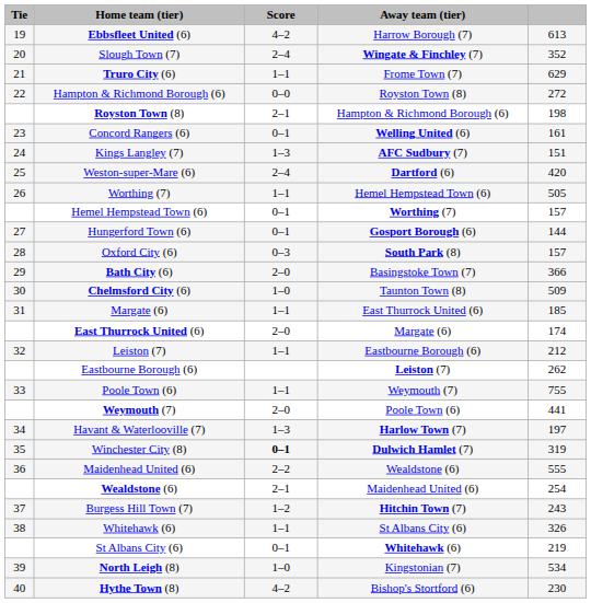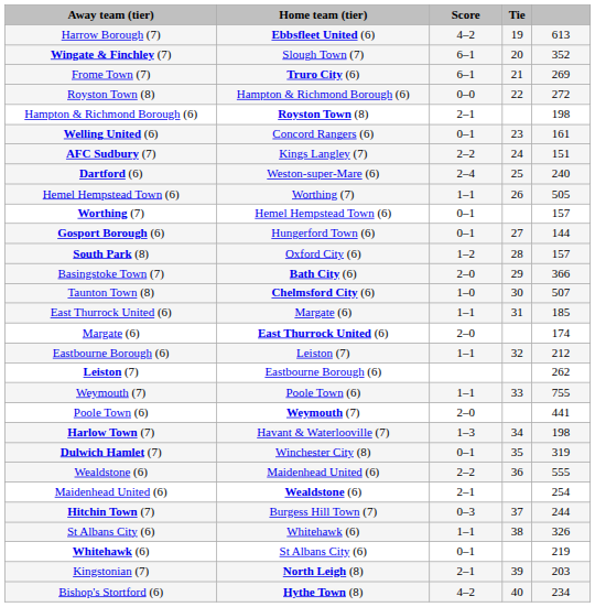 <table class="wikitable" style="width: 700px; background:WhiteSmoke; text-align:center; font-size:90%">
 <tr>
-<td scope="col" style="width:  5.00%; background:silver;"><strong>Tie</strong></td>
+<td scope="col" style="width: 36.25%; background:silver;"><strong>Away team (tier)</strong></td>
 <td scope="col" style="width: 36.25%; background:silver;"><strong>Home team (tier)</strong></td>
 <td scope="col" style="width: 12.50%; background:silver;"><strong>Score</strong></td>
-<td scope="col" style="width: 36.25%; background:silver;"><strong>Away team (tier)</strong></td>
+<td scope="col" style="width:  5.00%; background:silver;"><strong>Tie</strong></td>
 <td scope="col" style="width: 10.00%; background:silver;"><strong></strong></td>
 </tr>
 <tr>
-<td>19</td>
+<td><a href='#'>Harrow Borough</a> (7)</td>
 <td><strong><a href='#'>Ebbsfleet United</a></strong> (6)</td>
 <td>4–2</td>
-<td><a href='#'>Harrow Borough</a> (7)</td>
+<td>19</td>
 <td>613</td>
 </tr>
 <tr>
+<td><strong><a href='#'>Wingate & Finchley</a></strong> (7)</td>
+<td><a href='#'>Slough Town</a> (7)</td>
+<td>6–1</td>
 <td>20</td>
-<td><a href='#'>Slough Town</a> (7)</td>
-<td>2–4</td>
-<td><strong><a href='#'>Wingate & Finchley</a></strong> (7)</td>
 <td>352</td>
 </tr>
 <tr>
+<td><a href='#'>Frome Town</a> (7)</td>
+<td><strong><a href='#'>Truro City</a></strong> (6)</td>
+<td>6–1</td>
 <td>21</td>
-<td><strong><a href='#'>Truro City</a></strong> (6)</td>
-<td>1–1</td>
-<td><a href='#'>Frome Town</a> (7)</td>
-<td>629</td>
+<td>269</td>
 </tr>
 <tr>
-<td>22</td>
+<td><a href='#'>Royston Town</a> (8)</td>
 <td><a href='#'>Hampton & Richmond Borough</a> (6)</td>
 <td>0–0</td>
-<td><a href='#'>Royston Town</a> (8)</td>
+<td>22</td>
 <td>272</td>
 </tr>
 <tr style="background:white;">
-<td><em></em></td>
+<td><a href='#'>Hampton & Richmond Borough</a> (6)</td>
 <td><strong><a href='#'>Royston Town</a></strong> (8)</td>
 <td>2–1</td>
-<td><a href='#'>Hampton & Richmond Borough</a> (6)</td>
+<td><em></em></td>
 <td>198</td>
 </tr>
 <tr>
-<td>23</td>
+<td><strong><a href='#'>Welling United</a></strong> (6)</td>
 <td><a href='#'>Concord Rangers</a> (6)</td>
 <td>0–1</td>
-<td><strong><a href='#'>Welling United</a></strong> (6)</td>
+<td>23</td>
 <td>161</td>
 </tr>
 <tr>
+<td><strong><a href='#'>AFC Sudbury</a></strong> (7)</td>
+<td><a href='#'>Kings Langley</a> (7)</td>
+<td>2–2</td>
 <td>24</td>
-<td><a href='#'>Kings Langley</a> (7)</td>
-<td>1–3</td>
-<td><strong><a href='#'>AFC Sudbury</a></strong> (7)</td>
 <td>151</td>
 </tr>
 <tr>
-<td>25</td>
+<td><strong><a href='#'>Dartford</a></strong> (6)</td>
 <td><a href='#'>Weston-super-Mare</a> (6)</td>
 <td>2–4</td>
-<td><strong><a href='#'>Dartford</a></strong> (6)</td>
-<td>420</td>
+<td>25</td>
+<td>240</td>
 </tr>
 <tr>
-<td>26</td>
+<td><a href='#'>Hemel Hempstead Town</a> (6)</td>
 <td><a href='#'>Worthing</a> (7)</td>
 <td>1–1</td>
-<td><a href='#'>Hemel Hempstead Town</a> (6)</td>
+<td>26</td>
 <td>505</td>
 </tr>
 <tr style="background:white;">
-<td><em></em></td>
+<td><strong><a href='#'>Worthing</a></strong> (7)</td>
 <td><a href='#'>Hemel Hempstead Town</a> (6)</td>
 <td>0–1</td>
-<td><strong><a href='#'>Worthing</a></strong> (7)</td>
+<td><em></em></td>
 <td>157</td>
 </tr>
 <tr>
-<td>27</td>
+<td><strong><a href='#'>Gosport Borough</a></strong> (6)</td>
 <td><a href='#'>Hungerford Town</a> (6)</td>
 <td>0–1</td>
-<td><strong><a href='#'>Gosport Borough</a></strong> (6)</td>
+<td>27</td>
 <td>144</td>
 </tr>
 <tr>
+<td><strong><a href='#'>South Park</a></strong> (8)</td>
+<td><a href='#'>Oxford City</a> (6)</td>
+<td>1–2</td>
 <td>28</td>
-<td><a href='#'>Oxford City</a> (6)</td>
-<td>0–3</td>
-<td><strong><a href='#'>South Park</a></strong> (8)</td>
 <td>157</td>
 </tr>
 <tr>
-<td>29</td>
+<td><a href='#'>Basingstoke Town</a> (7)</td>
 <td><strong><a href='#'>Bath City</a></strong> (6)</td>
 <td>2–0</td>
-<td><a href='#'>Basingstoke Town</a> (7)</td>
+<td>29</td>
 <td>366</td>
 </tr>
 <tr>
-<td>30</td>
+<td><a href='#'>Taunton Town</a> (8)</td>
 <td><strong><a href='#'>Chelmsford City</a></strong> (6)</td>
 <td>1–0</td>
-<td><a href='#'>Taunton Town</a> (8)</td>
-<td>509</td>
+<td>30</td>
+<td>507</td>
 </tr>
 <tr>
-<td>31</td>
+<td><a href='#'>East Thurrock United</a> (6)</td>
 <td><a href='#'>Margate</a> (6)</td>
 <td>1–1</td>
-<td><a href='#'>East Thurrock United</a> (6)</td>
+<td>31</td>
 <td>185</td>
 </tr>
 <tr style="background:white;">
-<td><em></em></td>
+<td><a href='#'>Margate</a> (6)</td>
 <td><strong><a href='#'>East Thurrock United</a></strong> (6)</td>
 <td>2–0</td>
-<td><a href='#'>Margate</a> (6)</td>
+<td><em></em></td>
 <td>174</td>
 </tr>
 <tr>
-<td>32</td>
+<td><a href='#'>Eastbourne Borough</a> (6)</td>
 <td><a href='#'>Leiston</a> (7)</td>
 <td>1–1</td>
-<td><a href='#'>Eastbourne Borough</a> (6)</td>
+<td>32</td>
 <td>212</td>
 </tr>
 <tr style="background:white;">
-<td><em></em></td>
+<td><strong><a href='#'>Leiston</a></strong> (7)</td>
 <td><a href='#'>Eastbourne Borough</a> (6)</td>
 <td></td>
-<td><strong><a href='#'>Leiston</a></strong> (7)</td>
+<td><em></em></td>
 <td>262</td>
 </tr>
 <tr>
-<td>33</td>
+<td><a href='#'>Weymouth</a> (7)</td>
 <td><a href='#'>Poole Town</a> (6)</td>
 <td>1–1</td>
-<td><a href='#'>Weymouth</a> (7)</td>
+<td>33</td>
 <td>755</td>
 </tr>
 <tr style="background:white;">
-<td><em></em></td>
+<td><a href='#'>Poole Town</a> (6)</td>
 <td><strong><a href='#'>Weymouth</a></strong> (7)</td>
 <td>2–0</td>
-<td><a href='#'>Poole Town</a> (6)</td>
+<td><em></em></td>
 <td>441</td>
 </tr>
 <tr>
-<td>34</td>
+<td><strong><a href='#'>Harlow Town</a></strong> (7)</td>
 <td><a href='#'>Havant & Waterlooville</a> (7)</td>
 <td>1–3</td>
-<td><strong><a href='#'>Harlow Town</a></strong> (7)</td>
-<td>197</td>
+<td>34</td>
+<td>198</td>
 </tr>
 <tr>
+<td><strong><a href='#'>Dulwich Hamlet</a></strong> (7)</td>
+<td><a href='#'>Winchester City</a> (8)</td>
+<td>0–1</td>
 <td>35</td>
-<td><a href='#'>Winchester City</a> (8)</td>
-<td><strong>0–1</strong></td>
-<td><strong><a href='#'>Dulwich Hamlet</a></strong> (7)</td>
 <td>319</td>
 </tr>
 <tr>
-<td>36</td>
+<td><a href='#'>Wealdstone</a> (6)</td>
 <td><a href='#'>Maidenhead United</a> (6)</td>
 <td>2–2</td>
-<td><a href='#'>Wealdstone</a> (6)</td>
+<td>36</td>
 <td>555</td>
 </tr>
 <tr style="background:white;">
-<td><em></em></td>
+<td><a href='#'>Maidenhead United</a> (6)</td>
 <td><strong><a href='#'>Wealdstone</a></strong> (6)</td>
 <td>2–1</td>
-<td><a href='#'>Maidenhead United</a> (6)</td>
+<td><em></em></td>
 <td>254</td>
 </tr>
 <tr>
+<td><strong><a href='#'>Hitchin Town</a></strong> (7)</td>
+<td><a href='#'>Burgess Hill Town</a> (7)</td>
+<td>0–3</td>
 <td>37</td>
-<td><a href='#'>Burgess Hill Town</a> (7)</td>
-<td>1–2</td>
-<td><strong><a href='#'>Hitchin Town</a></strong> (7)</td>
-<td>243</td>
+<td>244</td>
 </tr>
 <tr>
-<td>38</td>
+<td><a href='#'>St Albans City</a> (6)</td>
 <td><a href='#'>Whitehawk</a> (6)</td>
 <td>1–1</td>
-<td><a href='#'>St Albans City</a> (6)</td>
+<td>38</td>
 <td>326</td>
 </tr>
 <tr style="background:white;">
-<td><em></em></td>
+<td><strong><a href='#'>Whitehawk</a></strong> (6)</td>
 <td><a href='#'>St Albans City</a> (6)</td>
 <td>0–1</td>
-<td><strong><a href='#'>Whitehawk</a></strong> (6)</td>
+<td><em></em></td>
 <td>219</td>
 </tr>
 <tr>
+<td><a href='#'>Kingstonian</a> (7)</td>
+<td><strong><a href='#'>North Leigh</a></strong> (8)</td>
+<td>2–1</td>
 <td>39</td>
-<td><strong><a href='#'>North Leigh</a></strong> (8)</td>
-<td>1–0</td>
-<td><a href='#'>Kingstonian</a> (7)</td>
-<td>534</td>
+<td>203</td>
 </tr>
 <tr>
-<td>40</td>
+<td><a href='#'>Bishop's Stortford</a> (6)</td>
 <td><strong><a href='#'>Hythe Town</a></strong> (8)</td>
 <td>4–2</td>
-<td><a href='#'>Bishop's Stortford</a> (6)</td>
-<td>230</td>
+<td>40</td>
+<td>234</td>
 </tr>
 </table>
